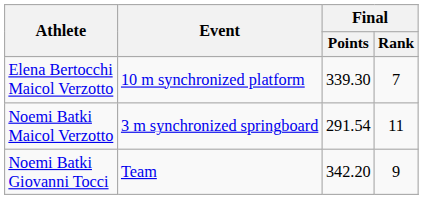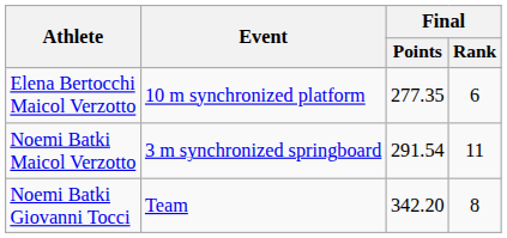 <table class="wikitable" style="font-size:90%;">
 <tr>
 <th rowspan=2>Athlete</th>
 <th rowspan=2>Event</th>
 <th colspan=2>Final</th>
 </tr>
 <tr style="font-size:95%">
 <th>Points</th>
 <th>Rank</th>
 </tr>
 <tr align=center>
 <td align=left><a href='#'>Elena Bertocchi</a><br><a href='#'>Maicol Verzotto</a></td>
 <td align=left><a href='#'>10 m synchronized platform</a></td>
-<td>339.30</td>
-<td>7</td>
+<td>277.35</td>
+<td>6</td>
 </tr>
 <tr align=center>
 <td align=left><a href='#'>Noemi Batki</a><br><a href='#'>Maicol Verzotto</a></td>
 <td align=left><a href='#'>3 m synchronized springboard</a></td>
 <td>291.54</td>
 <td>11</td>
 </tr>
 <tr align=center>
 <td align=left><a href='#'>Noemi Batki</a><br><a href='#'>Giovanni Tocci</a></td>
 <td align=left><a href='#'>Team</a></td>
 <td>342.20</td>
-<td>9</td>
+<td>8</td>
 </tr>
 </table>
